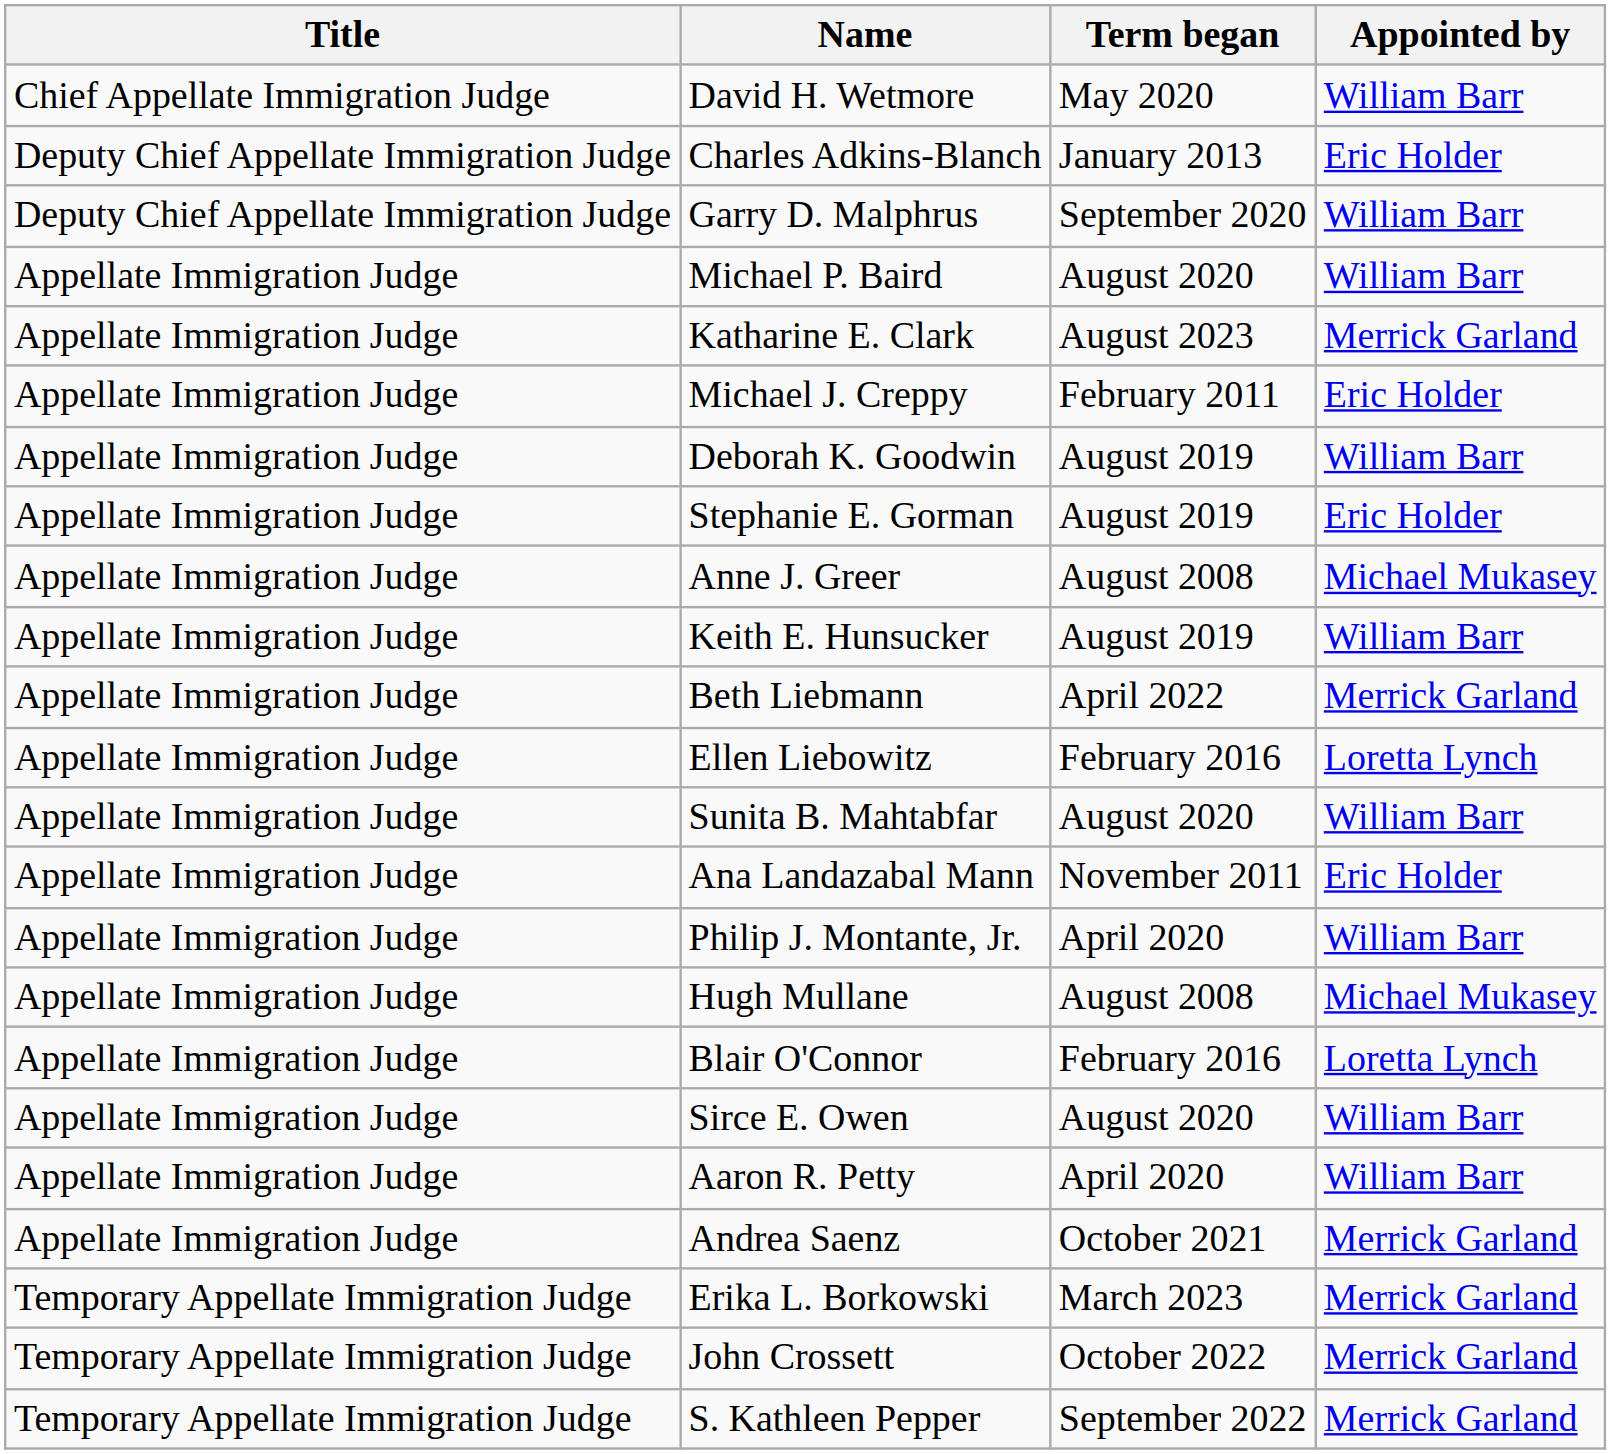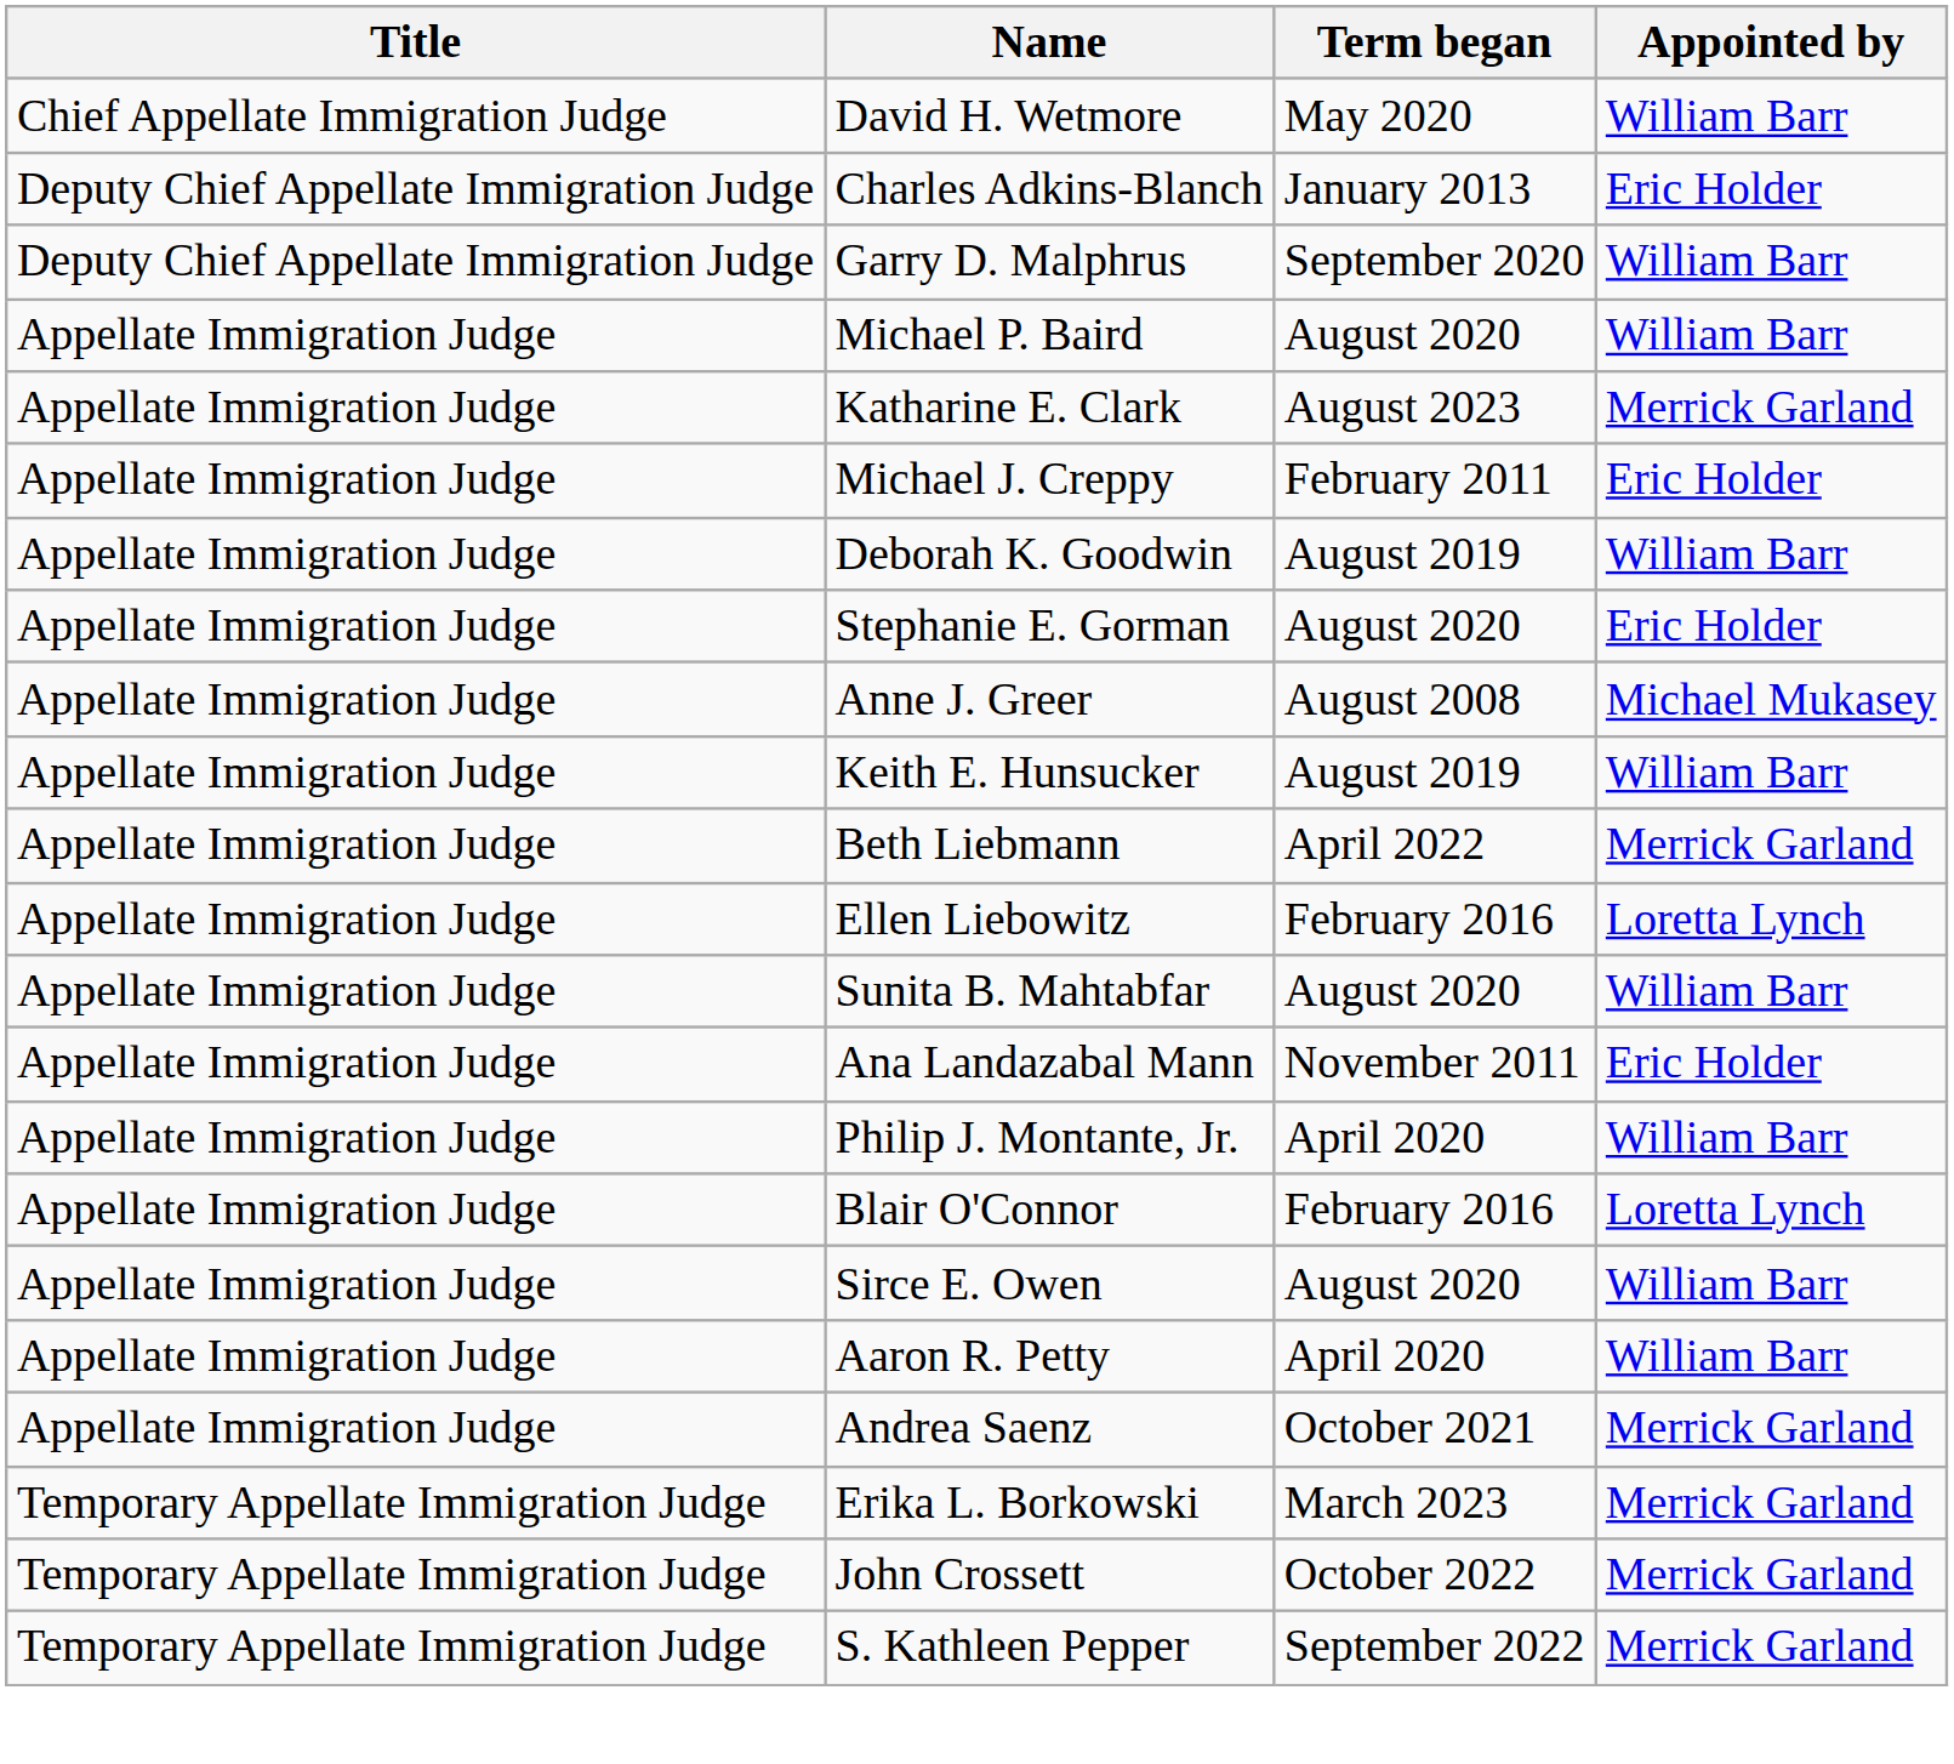 <table class="wikitable sortable">
 <tr>
 <th>Title</th>
 <th>Name</th>
 <th>Term began</th>
 <th>Appointed by</th>
 </tr>
 <tr>
 <td>Chief Appellate Immigration Judge</td>
 <td>David H. Wetmore</td>
 <td>May 2020</td>
 <td><a href='#'>William Barr</a></td>
 </tr>
 <tr>
 <td>Deputy Chief Appellate Immigration Judge</td>
 <td>Charles Adkins-Blanch</td>
 <td>January 2013</td>
 <td><a href='#'>Eric Holder</a></td>
 </tr>
 <tr>
 <td>Deputy Chief Appellate Immigration Judge</td>
 <td>Garry D. Malphrus</td>
 <td>September 2020</td>
 <td><a href='#'>William Barr</a></td>
 </tr>
 <tr>
 <td>Appellate Immigration Judge</td>
 <td>Michael P. Baird</td>
 <td>August 2020</td>
 <td><a href='#'>William Barr</a></td>
 </tr>
 <tr>
 <td>Appellate Immigration Judge</td>
 <td>Katharine E. Clark</td>
 <td>August 2023</td>
 <td><a href='#'>Merrick Garland</a></td>
 </tr>
 <tr>
 <td>Appellate Immigration Judge</td>
 <td>Michael J. Creppy</td>
 <td>February 2011</td>
 <td><a href='#'>Eric Holder</a></td>
 </tr>
 <tr>
 <td>Appellate Immigration Judge</td>
 <td>Deborah K. Goodwin</td>
 <td>August 2019</td>
 <td><a href='#'>William Barr</a></td>
 </tr>
 <tr>
 <td>Appellate Immigration Judge</td>
 <td>Stephanie E. Gorman</td>
-<td>August 2019</td>
+<td>August 2020</td>
 <td><a href='#'>Eric Holder</a></td>
 </tr>
 <tr>
 <td>Appellate Immigration Judge</td>
 <td>Anne J. Greer</td>
 <td>August 2008</td>
 <td><a href='#'>Michael Mukasey</a></td>
 </tr>
 <tr>
 <td>Appellate Immigration Judge</td>
 <td>Keith E. Hunsucker</td>
 <td>August 2019</td>
 <td><a href='#'>William Barr</a></td>
 </tr>
 <tr>
 <td>Appellate Immigration Judge</td>
 <td>Beth Liebmann</td>
 <td>April 2022</td>
 <td><a href='#'>Merrick Garland</a></td>
 </tr>
 <tr>
 <td>Appellate Immigration Judge</td>
 <td>Ellen Liebowitz</td>
 <td>February 2016</td>
 <td><a href='#'>Loretta Lynch</a></td>
 </tr>
 <tr>
 <td>Appellate Immigration Judge</td>
 <td>Sunita B. Mahtabfar</td>
 <td>August 2020</td>
 <td><a href='#'>William Barr</a></td>
 </tr>
 <tr>
 <td>Appellate Immigration Judge</td>
 <td>Ana Landazabal Mann</td>
 <td>November 2011</td>
 <td><a href='#'>Eric Holder</a></td>
 </tr>
 <tr>
 <td>Appellate Immigration Judge</td>
 <td>Philip J. Montante, Jr.</td>
 <td>April 2020</td>
 <td><a href='#'>William Barr</a></td>
 </tr>
 <tr>
 <td>Appellate Immigration Judge</td>
-<td>Hugh Mullane</td>
-<td>August 2008</td>
-<td><a href='#'>Michael Mukasey</a></td>
-</tr>
-<tr>
-<td>Appellate Immigration Judge</td>
 <td>Blair O'Connor</td>
 <td>February 2016</td>
 <td><a href='#'>Loretta Lynch</a></td>
 </tr>
 <tr>
 <td>Appellate Immigration Judge</td>
 <td>Sirce E. Owen</td>
 <td>August 2020</td>
 <td><a href='#'>William Barr</a></td>
 </tr>
 <tr>
 <td>Appellate Immigration Judge</td>
 <td>Aaron R. Petty</td>
 <td>April 2020</td>
 <td><a href='#'>William Barr</a></td>
 </tr>
 <tr>
 <td>Appellate Immigration Judge</td>
 <td>Andrea Saenz</td>
 <td>October 2021</td>
 <td><a href='#'>Merrick Garland</a></td>
 </tr>
 <tr>
 <td>Temporary Appellate Immigration Judge</td>
 <td>Erika L. Borkowski</td>
 <td>March 2023</td>
 <td><a href='#'>Merrick Garland</a></td>
 </tr>
 <tr>
 <td>Temporary Appellate Immigration Judge</td>
 <td>John Crossett</td>
 <td>October 2022</td>
 <td><a href='#'>Merrick Garland</a></td>
 </tr>
 <tr>
 <td>Temporary Appellate Immigration Judge</td>
 <td>S. Kathleen Pepper</td>
 <td>September 2022</td>
 <td><a href='#'>Merrick Garland</a></td>
 </tr>
 </table>
